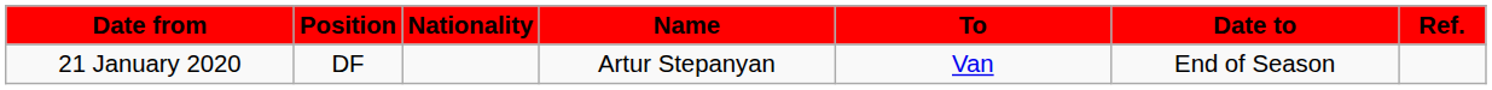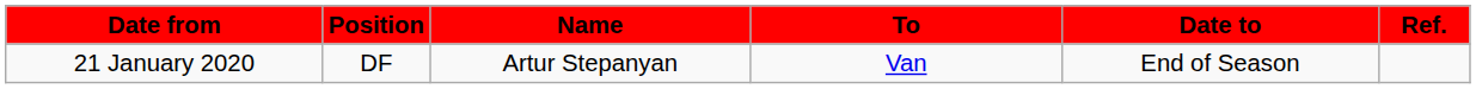 <table class="wikitable"  style="text-align:center; font-size:90%; ">
 <tr>
 <th style="background:#FF0000; color:#000000; width:200px;">Date from</th>
 <th style="background:#FF0000; color:#000000; width:50px;">Position</th>
-<th style="background:#FF0000; color:#000000; width:50px;">Nationality</th>
 <th style="background:#FF0000; color:#000000; width:200px;">Name</th>
 <th style="background:#FF0000; color:#000000; width:200px;">To</th>
 <th style="background:#FF0000; color:#000000; width:200px;">Date to</th>
 <th style="background:#FF0000; color:#000000; width:50px;">Ref.</th>
 </tr>
 <tr>
 <td>21 January 2020</td>
 <td>DF</td>
-<td></td>
 <td>Artur Stepanyan</td>
 <td><a href='#'>Van</a></td>
 <td>End of Season</td>
 <td></td>
 </tr>
 </table>
